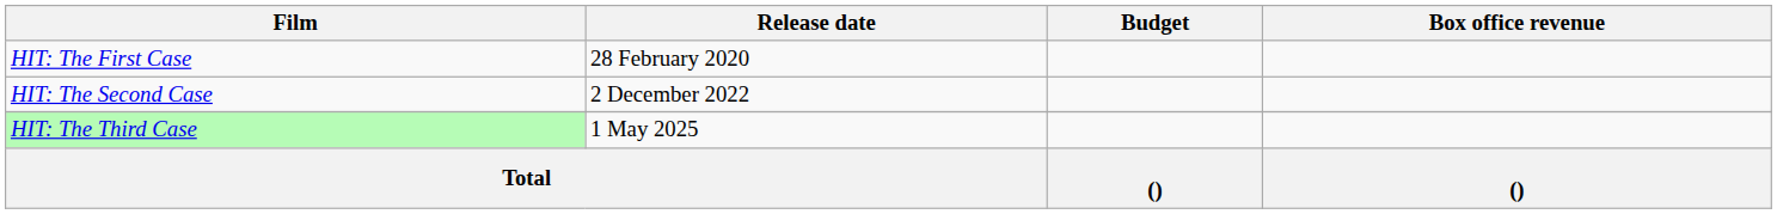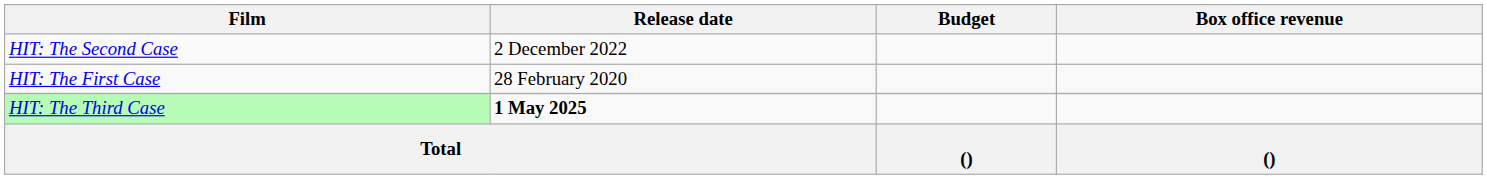 <table class="wikitable" style="width:100%;">
 <tr>
 <th style="text-align:center;">Film</th>
 <th style="text-align:center;">Release date</th>
 <th style="text-align:center;">Budget</th>
 <th style="text-align:center;">Box office revenue</th>
 </tr>
 <tr>
-<td><em><a href='#'>HIT: The First Case</a></em></td>
-<td>28 February 2020</td>
+<td><em><a href='#'>HIT: The Second Case</a></em></td>
+<td>2 December 2022</td>
 <td></td>
 <td></td>
 </tr>
 <tr>
-<td><em><a href='#'>HIT: The Second Case</a></em></td>
-<td>2 December 2022</td>
+<td><em><a href='#'>HIT: The First Case</a></em></td>
+<td>28 February 2020</td>
 <td></td>
 <td></td>
 </tr>
 <tr>
 </tr>
 <tr>
 <td style="background:#b6fcb6;"><em><a href='#'>HIT: The Third Case</a></em></td>
-<td>1 May 2025</td>
+<td><strong>1 May 2025</strong></td>
 <td></td>
 <td></td>
 </tr>
 <tr>
 <th colspan="2" style="text-align:center;">Total</th>
 <th style="text-align:center;"><br> ()</th>
 <th style="text-align:center;"><br> ()</th>
 </tr>
 </table>
